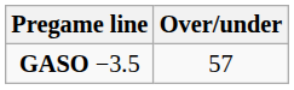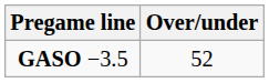 <table class="wikitable">
 <tr align="center">
 <th style=>Pregame line</th>
 <th style=>Over/under</th>
 </tr>
 <tr align="center">
 <td><strong>GASO</strong> −3.5</td>
-<td>57</td>
+<td>52</td>
 </tr>
 </table>
